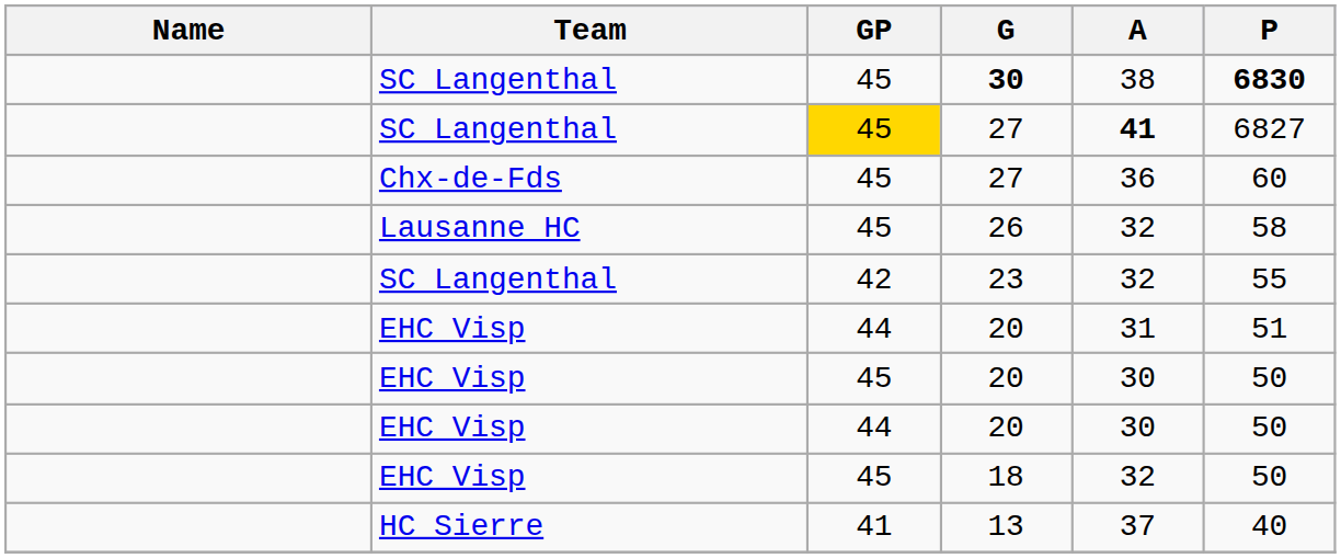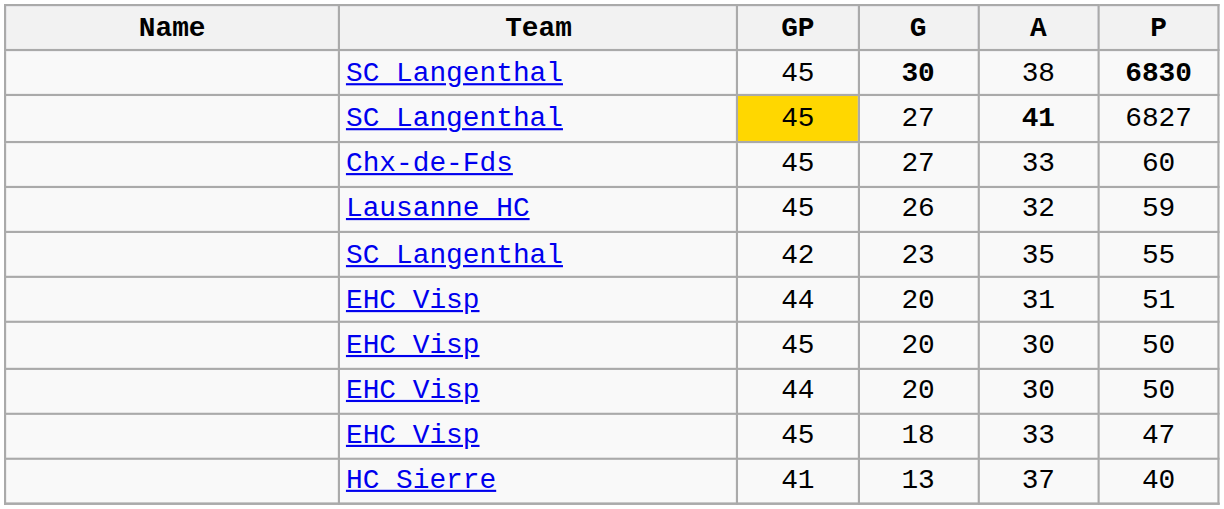 <table class="wikitable sortable" style="text-align: center;">
 <tr bgcolor="#DDDDFF">
 <th width=150px>Name</th>
 <th width=180px class="unsortable">Team</th>
 <th width=50px  class="unsortable">GP</th>
 <th width=50px>G</th>
 <th width=50px>A</th>
 <th width=50px>P</th>
 </tr>
 <tr>
 <td style="text-align: left;"> </td>
 <td style="text-align: left;"><a href='#'>SC Langenthal</a></td>
 <td>45</td>
 <td><strong>30</strong></td>
 <td>38</td>
 <td><strong>68<span>30</span></strong></td>
 </tr>
 <tr>
 <td style="text-align: left;"> </td>
 <td style="text-align: left;"><a href='#'>SC Langenthal</a></td>
 <td style="background: gold;">45</td>
 <td>27</td>
 <td><strong>41</strong></td>
 <td>68<span>27</span></td>
 </tr>
 <tr>
 <td style="text-align: left;"> </td>
 <td style="text-align: left;"><a href='#'>Chx-de-Fds</a></td>
 <td>45</td>
 <td>27</td>
-<td>36</td>
+<td>33</td>
 <td>60</td>
 </tr>
 <tr>
 <td style="text-align: left;"> </td>
 <td style="text-align: left;"><a href='#'>Lausanne HC</a></td>
 <td>45</td>
 <td>26</td>
 <td>32</td>
-<td>58</td>
+<td>59</td>
 </tr>
 <tr>
 <td style="text-align: left;"> </td>
 <td style="text-align: left;"><a href='#'>SC Langenthal</a></td>
 <td>42</td>
 <td>23</td>
-<td>32</td>
+<td>35</td>
 <td>55</td>
 </tr>
 <tr>
 <td style="text-align: left;"> </td>
 <td style="text-align: left;"><a href='#'>EHC Visp</a></td>
 <td>44</td>
 <td>20</td>
 <td>31</td>
 <td>51</td>
 </tr>
 <tr>
 <td style="text-align: left;"> </td>
 <td style="text-align: left;"><a href='#'>EHC Visp</a></td>
 <td>45</td>
 <td>20</td>
 <td>30</td>
 <td>50</td>
 </tr>
 <tr>
 <td style="text-align: left;"> </td>
 <td style="text-align: left;"><a href='#'>EHC Visp</a></td>
 <td>44</td>
 <td>20</td>
 <td>30</td>
 <td>50</td>
 </tr>
 <tr>
 <td style="text-align: left;"> </td>
 <td style="text-align: left;"><a href='#'>EHC Visp</a></td>
 <td>45</td>
 <td>18</td>
-<td>32</td>
-<td>50</td>
+<td>33</td>
+<td>47</td>
 </tr>
 <tr>
 <td style="text-align: left;"> </td>
 <td style="text-align: left;"><a href='#'>HC Sierre</a></td>
 <td>41</td>
 <td>13</td>
 <td>37</td>
 <td>40</td>
 </tr>
 <tr>
 </tr>
 </table>
